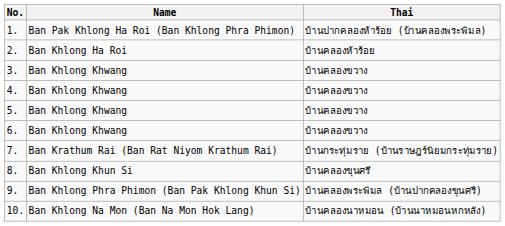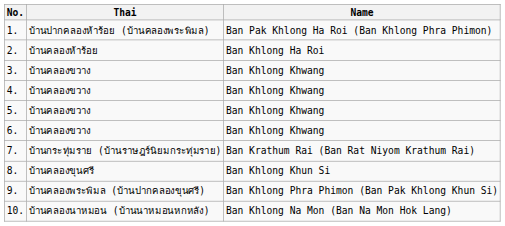 <table class="wikitable sortable">
 <tr>
 <th>No.</th>
+<th>Thai</th>
 <th>Name</th>
-<th>Thai</th>
 </tr>
 <tr>
 <td>1.</td>
+<td>บ้านปากคลองห้าร้อย (บ้านคลองพระพิมล)</td>
 <td>Ban Pak Khlong Ha Roi (Ban Khlong Phra Phimon)</td>
-<td>บ้านปากคลองห้าร้อย (บ้านคลองพระพิมล)</td>
 </tr>
 <tr>
 <td>2.</td>
+<td>บ้านคลองห้าร้อย</td>
 <td>Ban Khlong Ha Roi</td>
-<td>บ้านคลองห้าร้อย</td>
 </tr>
 <tr>
 <td>3.</td>
+<td>บ้านคลองขวาง</td>
 <td>Ban Khlong Khwang</td>
-<td>บ้านคลองขวาง</td>
 </tr>
 <tr>
 <td>4.</td>
+<td>บ้านคลองขวาง</td>
 <td>Ban Khlong Khwang</td>
-<td>บ้านคลองขวาง</td>
 </tr>
 <tr>
 <td>5.</td>
+<td>บ้านคลองขวาง</td>
 <td>Ban Khlong Khwang</td>
-<td>บ้านคลองขวาง</td>
 </tr>
 <tr>
 <td>6.</td>
+<td>บ้านคลองขวาง</td>
 <td>Ban Khlong Khwang</td>
-<td>บ้านคลองขวาง</td>
 </tr>
 <tr>
 <td>7.</td>
+<td>บ้านกระทุ่มราย (บ้านราษฎร์นิยมกระทุ่มราย)</td>
 <td>Ban Krathum Rai (Ban Rat Niyom Krathum Rai)</td>
-<td>บ้านกระทุ่มราย (บ้านราษฎร์นิยมกระทุ่มราย)</td>
 </tr>
 <tr>
 <td>8.</td>
+<td>บ้านคลองขุนศรี</td>
 <td>Ban Khlong Khun Si</td>
-<td>บ้านคลองขุนศรี</td>
 </tr>
 <tr>
 <td>9.</td>
+<td>บ้านคลองพระพิมล (บ้านปากคลองขุนศรี)</td>
 <td>Ban Khlong Phra Phimon (Ban Pak Khlong Khun Si)</td>
-<td>บ้านคลองพระพิมล (บ้านปากคลองขุนศรี)</td>
 </tr>
 <tr>
 <td>10.</td>
+<td>บ้านคลองนาหมอน (บ้านนาหมอนหกหลัง)</td>
 <td>Ban Khlong Na Mon (Ban Na Mon Hok Lang)</td>
-<td>บ้านคลองนาหมอน (บ้านนาหมอนหกหลัง)</td>
 </tr>
 </table>
